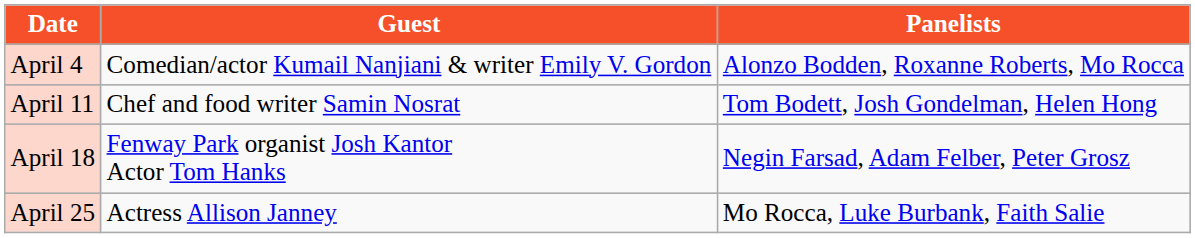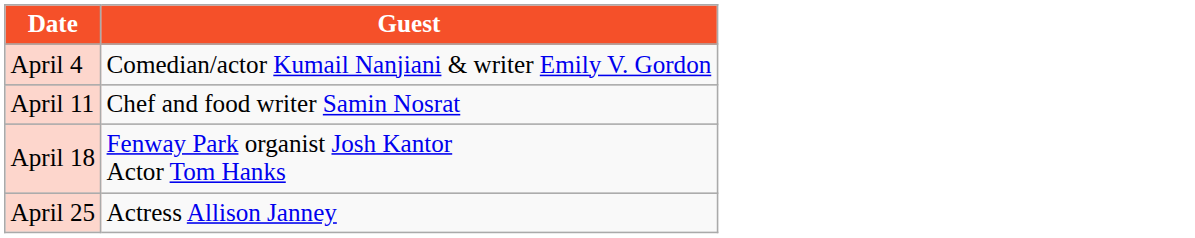 <table class="wikitable">
 <tr>
 <th style="background:#F55029;color:#FFFFFF;">Date</th>
 <th style="background:#F55029;color:#FFFFFF;">Guest</th>
-<th style="background:#F55029;color:#FFFFFF;">Panelists</th>
 </tr>
 <tr>
 <td style="background:#FDD6CC;color:#000000;">April 4</td>
 <td>Comedian/actor <a href='#'>Kumail Nanjiani</a> & writer <a href='#'>Emily V. Gordon</a></td>
-<td><a href='#'>Alonzo Bodden</a>, <a href='#'>Roxanne Roberts</a>, <a href='#'>Mo Rocca</a></td>
 </tr>
 <tr>
 <td style="background:#FDD6CC;color:#000000;">April 11</td>
 <td>Chef and food writer <a href='#'>Samin Nosrat</a></td>
-<td><a href='#'>Tom Bodett</a>, <a href='#'>Josh Gondelman</a>, <a href='#'>Helen Hong</a></td>
 </tr>
 <tr>
 <td style="background:#FDD6CC;color:#000000;">April 18</td>
 <td><a href='#'>Fenway Park</a> organist <a href='#'>Josh Kantor</a> <br>Actor <a href='#'>Tom Hanks</a> </td>
-<td><a href='#'>Negin Farsad</a>, <a href='#'>Adam Felber</a>, <a href='#'>Peter Grosz</a></td>
 </tr>
 <tr>
 <td style="background:#FDD6CC;color:#000000;">April 25</td>
 <td>Actress <a href='#'>Allison Janney</a></td>
-<td>Mo Rocca, <a href='#'>Luke Burbank</a>, <a href='#'>Faith Salie</a></td>
 </tr>
 </table>
